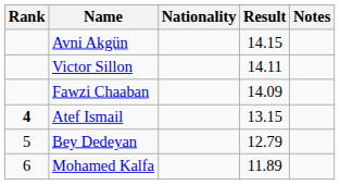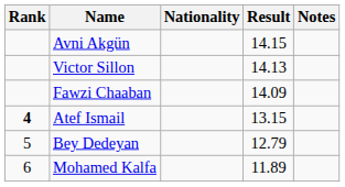 <table class="wikitable sortable" style="text-align:center">
 <tr>
 <th>Rank</th>
 <th>Name</th>
 <th>Nationality</th>
 <th>Result</th>
 <th>Notes</th>
 </tr>
 <tr>
 <td></td>
 <td align=left><a href='#'>Avni Akgün</a></td>
 <td align=left></td>
 <td>14.15</td>
 <td></td>
 </tr>
 <tr>
 <td></td>
 <td align=left><a href='#'>Victor Sillon</a></td>
 <td align=left></td>
-<td>14.11</td>
+<td>14.13</td>
 <td></td>
 </tr>
 <tr>
 <td></td>
 <td align=left><a href='#'>Fawzi Chaaban</a></td>
 <td align=left></td>
 <td>14.09</td>
 <td></td>
 </tr>
 <tr>
 <td><strong>4</strong></td>
 <td align=left><a href='#'>Atef Ismail</a></td>
 <td align=left></td>
 <td>13.15</td>
 <td></td>
 </tr>
 <tr>
 <td>5</td>
 <td align=left><a href='#'>Bey Dedeyan</a></td>
 <td align=left></td>
 <td>12.79</td>
 <td></td>
 </tr>
 <tr>
 <td>6</td>
 <td align=left><a href='#'>Mohamed Kalfa</a></td>
 <td align=left></td>
 <td>11.89</td>
 <td></td>
 </tr>
 </table>
